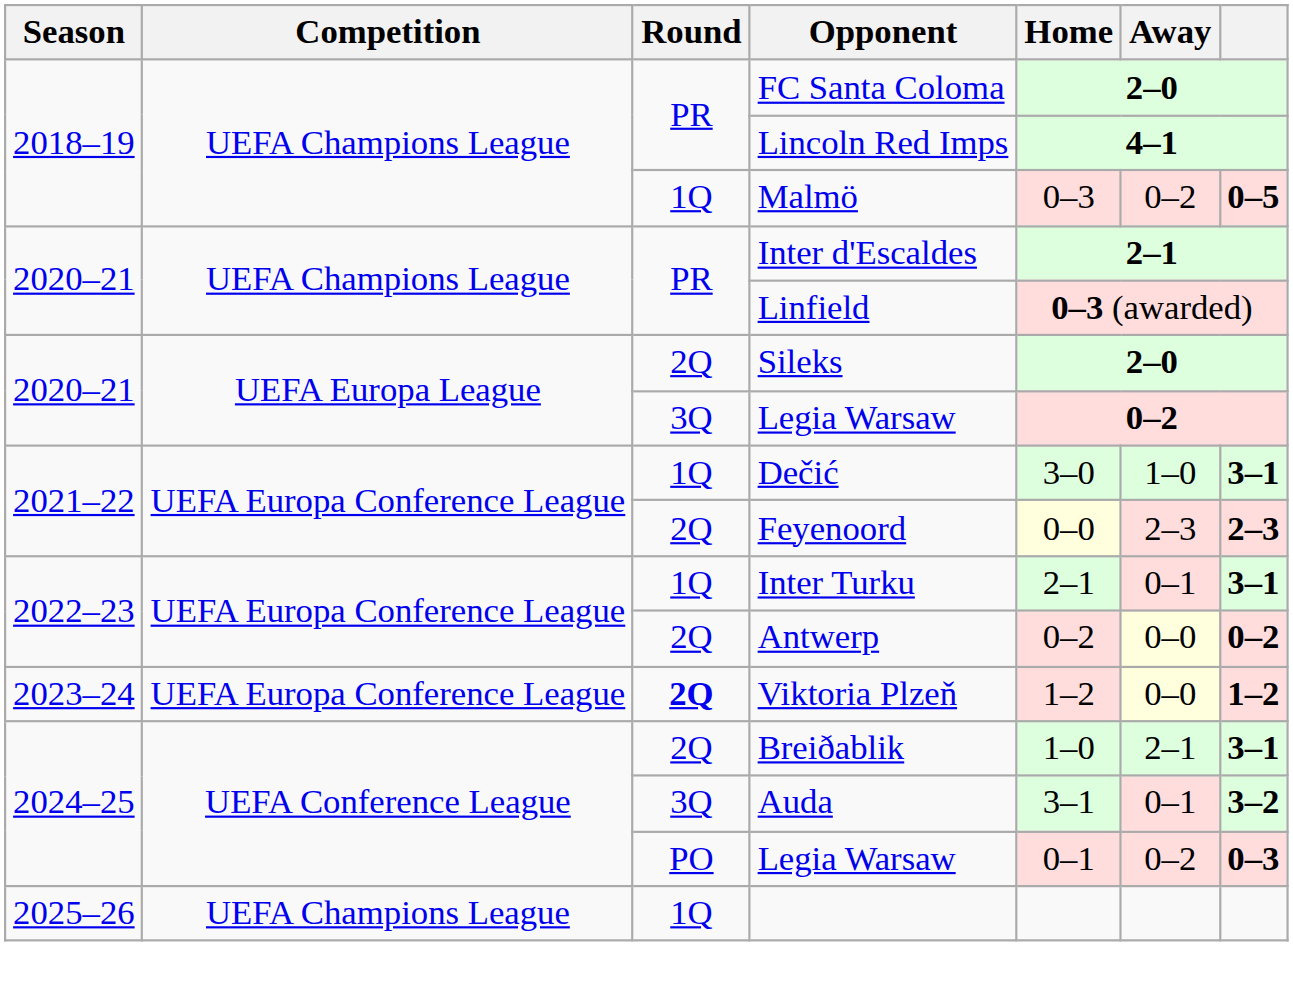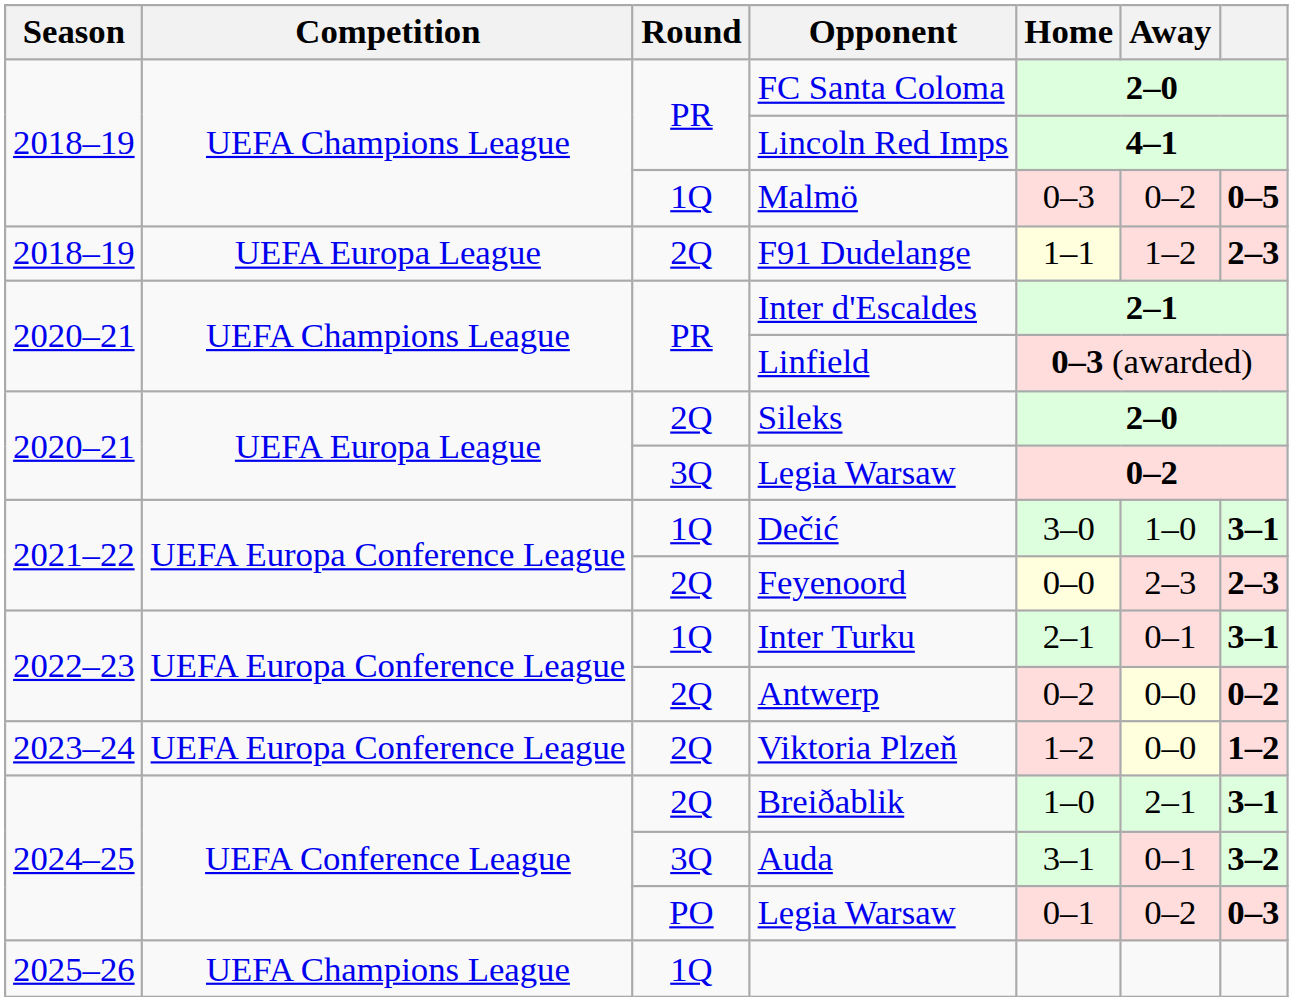 <table class="wikitable" style="text-align:center">
 <tr>
 <th>Season</th>
 <th>Competition</th>
 <th>Round</th>
 <th>Opponent</th>
 <th>Home</th>
 <th>Away</th>
 <th></th>
 </tr>
 <tr>
 <td rowspan="3"><a href='#'>2018–19</a></td>
 <td rowspan="3"><a href='#'>UEFA Champions League</a></td>
 <td rowspan="2"><a href='#'>PR</a></td>
 <td align="left"> <a href='#'>FC Santa Coloma</a></td>
 <td bgcolor="#DDFFDD" colspan="3"><strong>2–0</strong> </td>
 </tr>
 <tr>
 <td align="left"> <a href='#'>Lincoln Red Imps</a></td>
 <td bgcolor="#DDFFDD" colspan="3"><strong>4–1</strong> </td>
 </tr>
 <tr>
 <td><a href='#'>1Q</a></td>
 <td align="left"> <a href='#'>Malmö</a></td>
 <td bgcolor="#FFDDDD">0–3</td>
 <td bgcolor="#FFDDDD">0–2</td>
 <td bgcolor="#FFDDDD"><strong>0–5</strong></td>
+</tr>
+<tr>
+<td><a href='#'>2018–19</a></td>
+<td><a href='#'>UEFA Europa League</a></td>
+<td><a href='#'>2Q</a></td>
+<td align="left"> <a href='#'>F91 Dudelange</a></td>
+<td bgcolor="#FFFFDD">1–1</td>
+<td bgcolor="#FFDDDD">1–2</td>
+<td bgcolor="#FFDDDD"><strong>2–3</strong></td>
 </tr>
 <tr>
 <td rowspan="2"><a href='#'>2020–21</a></td>
 <td rowspan="2"><a href='#'>UEFA Champions League</a></td>
 <td rowspan="2"><a href='#'>PR</a></td>
 <td align="left"> <a href='#'>Inter d'Escaldes</a></td>
 <td bgcolor="#DDFFDD" colspan="3"><strong>2–1</strong></td>
 </tr>
 <tr>
 <td align="left"> <a href='#'>Linfield</a></td>
 <td bgcolor="#FFDDDD" colspan="3"><strong>0–3</strong> (awarded)</td>
 </tr>
 <tr>
 <td rowspan="2"><a href='#'>2020–21</a></td>
 <td rowspan="2"><a href='#'>UEFA Europa League</a></td>
 <td><a href='#'>2Q</a></td>
 <td align="left"> <a href='#'>Sileks</a></td>
 <td bgcolor="#DDFFDD" colspan="3"><strong>2–0</strong></td>
 </tr>
 <tr>
 <td><a href='#'>3Q</a></td>
 <td align="left"> <a href='#'>Legia Warsaw</a></td>
 <td bgcolor="#FFDDDD" colspan="3"><strong>0–2</strong></td>
 </tr>
 <tr>
 <td rowspan="2"><a href='#'>2021–22</a></td>
 <td rowspan="2"><a href='#'>UEFA Europa Conference League</a></td>
 <td><a href='#'>1Q</a></td>
 <td align="left"> <a href='#'>Dečić</a></td>
 <td bgcolor="#DDFFDD">3–0</td>
 <td bgcolor="#DDFFDD">1–0</td>
 <td bgcolor="#DDFFDD"><strong>3–1</strong></td>
 </tr>
 <tr>
 <td><a href='#'>2Q</a></td>
 <td align="left"> <a href='#'>Feyenoord</a></td>
 <td bgcolor="#FFFFDD">0–0</td>
 <td bgcolor="#FFDDDD">2–3</td>
 <td bgcolor="#FFDDDD"><strong>2–3</strong></td>
 </tr>
 <tr>
 <td rowspan="2"><a href='#'>2022–23</a></td>
 <td rowspan="2"><a href='#'>UEFA Europa Conference League</a></td>
 <td><a href='#'>1Q</a></td>
 <td align="left"> <a href='#'>Inter Turku</a></td>
 <td bgcolor="#DDFFDD">2–1</td>
 <td bgcolor="#FFDDDD">0–1</td>
 <td bgcolor="#DDFFDD"><strong>3–1</strong></td>
 </tr>
 <tr>
 <td><a href='#'>2Q</a></td>
 <td align="left"> <a href='#'>Antwerp</a></td>
 <td bgcolor="#FFDDDD">0–2</td>
 <td bgcolor="#FFFFDD">0–0</td>
 <td bgcolor="#FFDDDD"><strong>0–2</strong></td>
 </tr>
 <tr>
 <td><a href='#'>2023–24</a></td>
 <td><a href='#'>UEFA Europa Conference League</a></td>
-<td><strong><a href='#'>2Q</a></strong></td>
+<td><a href='#'>2Q</a></td>
 <td align="left"> <a href='#'>Viktoria Plzeň</a></td>
 <td bgcolor="#FFDDDD">1–2</td>
 <td bgcolor="#FFFFDD">0–0</td>
 <td bgcolor="#FFDDDD"><strong>1–2</strong></td>
 </tr>
 <tr>
 <td rowspan="3"><a href='#'>2024–25</a></td>
 <td rowspan="3"><a href='#'>UEFA Conference League</a></td>
 <td><a href='#'>2Q</a></td>
 <td align="left"> <a href='#'>Breiðablik</a></td>
 <td bgcolor="#DDFFDD">1–0</td>
 <td bgcolor="#DDFFDD">2–1</td>
 <td bgcolor="#DDFFDD"><strong>3–1</strong></td>
 </tr>
 <tr>
 <td><a href='#'>3Q</a></td>
 <td align="left"> <a href='#'>Auda</a></td>
 <td bgcolor="#DDFFDD">3–1 </td>
 <td bgcolor="#FFDDDD">0–1</td>
 <td bgcolor="#DDFFDD"><strong>3–2</strong></td>
 </tr>
 <tr>
 <td><a href='#'>PO</a></td>
 <td align="left"> <a href='#'>Legia Warsaw</a></td>
 <td bgcolor="#FFDDDD">0–1</td>
 <td bgcolor="#FFDDDD">0–2</td>
 <td bgcolor="#FFDDDD"><strong>0–3</strong></td>
 </tr>
 <tr>
 <td><a href='#'>2025–26</a></td>
 <td><a href='#'>UEFA Champions League</a></td>
 <td><a href='#'>1Q</a></td>
 <td align="left"></td>
 <td></td>
 <td></td>
 <td></td>
 </tr>
 </table>
